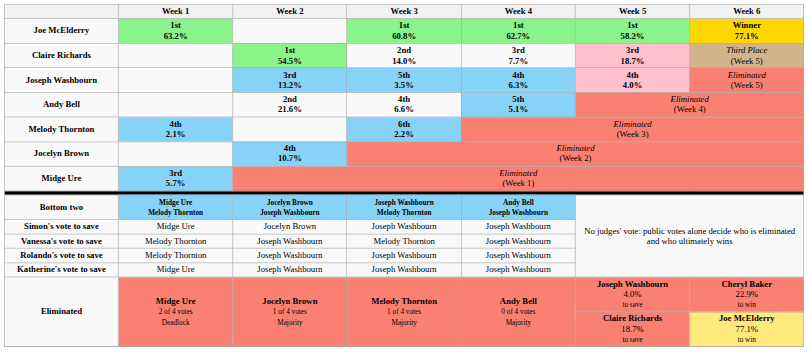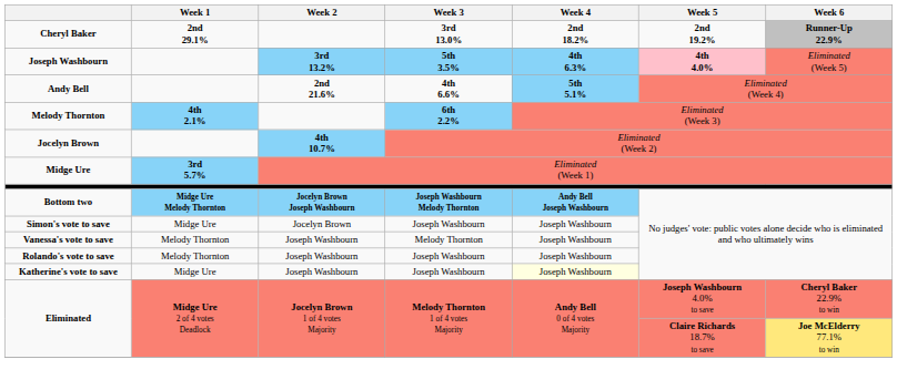 <table class="wikitable" style="text-align:center; font-size:85%">
 <tr>
 <th style="width:7%" colspan=1 rowspan=1></th>
 <th style="width:7%" rowspan=1>Week 1</th>
 <th style="width:7%" rowspan=1>Week 2</th>
 <th style="width:7%" rowspan=1>Week 3</th>
 <th style="width:7%" rowspan=1>Week 4</th>
 <th style="width:7%" rowspan=1>Week 5</th>
 <th style="width:7%" rowspan=1>Week 6</th>
 </tr>
 <tr>
-<td><strong>Joe McElderry</strong></td>
-<td style="background:#8AF48A"><strong>1st<br>63.2%</strong></td>
+<td><strong>Cheryl Baker</strong></td>
+<td><strong>2nd<br>29.1%</strong></td>
 <td></td>
-<td style="background:#8AF48A"><strong>1st<br>60.8%</strong></td>
-<td style="background:#8AF48A"><strong>1st<br>62.7%</strong></td>
-<td style="background:#8AF48A"><strong>1st<br>58.2%</strong></td>
-<td style="background:Gold;"><strong>Winner<br>77.1%</strong></td>
-</tr>
-<tr>
-<td><strong>Claire Richards</strong></td>
-<td></td>
-<td style="background:#8AF48A"><strong>1st<br>54.5%</strong></td>
-<td><strong>2nd<br>14.0%</strong></td>
-<td><strong>3rd<br>7.7%</strong></td>
-<td style="background:pink"><strong>3rd<br>18.7%</strong></td>
-<td style="background:tan"><em>Third Place</em><br>(Week 5)</td>
+<td><strong>3rd<br>13.0%</strong></td>
+<td><strong>2nd<br>18.2%</strong></td>
+<td><strong>2nd<br>19.2%</strong></td>
+<td style="background:Silver;"><strong>Runner-Up<br>22.9%</strong></td>
 </tr>
 <tr>
 <td><strong>Joseph Washbourn</strong></td>
 <td></td>
 <td style="background:#87D3F8"><strong>3rd<br>13.2%</strong><br></td>
 <td style="background:#87D3F8"><strong>5th<br>3.5%</strong><br></td>
 <td style="background:#87D3F8"><strong>4th<br>6.3%</strong><br></td>
 <td style="background:pink"><strong>4th<br>4.0%</strong></td>
 <td style="background:#FA8072"><em>Eliminated</em><br>(Week 5)</td>
 </tr>
 <tr>
 <td><strong>Andy Bell</strong></td>
 <td></td>
 <td><strong>2nd<br>21.6%</strong></td>
 <td><strong>4th<br>6.6%</strong></td>
 <td style="background:#87D3F8"><strong>5th<br>5.1%</strong></td>
 <td style="background:#FA8072" colspan=2><em>Eliminated</em><br>(Week 4)</td>
 </tr>
 <tr>
 <td><strong>Melody Thornton</strong></td>
 <td style="background:#87D3F8"><strong>4th<br>2.1%</strong></td>
 <td></td>
 <td style="background:#87D3F8"><strong>6th<br>2.2%</strong></td>
 <td style="background:#FA8072" colspan=3><em>Eliminated</em><br>(Week 3)</td>
 </tr>
 <tr>
 <td><strong>Jocelyn Brown</strong></td>
 <td></td>
 <td style="background:#87D3F8"><strong>4th<br>10.7%</strong></td>
 <td style="background:#FA8072" colspan=4><em>Eliminated</em><br>(Week 2)</td>
 </tr>
 <tr>
 <td><strong>Midge Ure</strong></td>
 <td style="background:#87D3F8"><strong>3rd<br>5.7%</strong></td>
 <td style="background:#FA8072" colspan=5><em>Eliminated</em><br>(Week 1)</td>
 </tr>
 <tr>
 <td style="background:black" colspan="7"></td>
 </tr>
 <tr>
 <td colspan=1><strong>Bottom two</strong></td>
 <td style="background:#87D3F8"><small><strong>Midge Ure<br>Melody Thornton</strong></small></td>
 <td style="background:#87D3F8"><small><strong>Jocelyn Brown<br>Joseph Washbourn</strong></small></td>
 <td style="background:#87D3F8"><small><strong>Joseph Washbourn<br>Melody Thornton</strong></small></td>
 <td style="background:#87D3F8"><small><strong>Andy Bell<br>Joseph Washbourn</strong></small></td>
 <td rowspan=5 colspan=2>No judges' vote: public votes alone decide who is eliminated and who ultimately wins</td>
 </tr>
 <tr>
 <td colspan="1"><strong> Simon's vote to save</strong></td>
 <td>Midge Ure</td>
 <td>Jocelyn Brown</td>
 <td>Joseph Washbourn</td>
 <td>Joseph Washbourn</td>
 </tr>
 <tr>
 <td colspan="1"><strong> Vanessa's vote to save</strong></td>
 <td>Melody Thornton</td>
 <td>Joseph Washbourn</td>
 <td>Melody Thornton</td>
 <td>Joseph Washbourn</td>
 </tr>
 <tr>
 <td colspan="1"><strong> Rolando's vote to save</strong></td>
 <td>Melody Thornton </td>
 <td>Joseph Washbourn</td>
 <td>Joseph Washbourn</td>
 <td>Joseph Washbourn </td>
 </tr>
 <tr>
 <td colspan="1"><strong> Katherine's vote to save</strong> </td>
 <td>Midge Ure</td>
 <td>Joseph Washbourn</td>
 <td>Joseph Washbourn</td>
-<td>Joseph Washbourn</td>
+<td style="background: lightyellow;">Joseph Washbourn</td>
 </tr>
 <tr>
 <td scope="row" rowspan="2"><strong>Eliminated</strong></td>
 <td style="background:salmon;" rowspan="2"><strong>Midge Ure</strong><br><small>2 of 4 votes</small><br><small>Deadlock</small></td>
 <td style="background:salmon;" rowspan="2"><strong>Jocelyn Brown</strong><br><small>1 of 4 votes</small><br><small>Majority</small></td>
 <td style="background:salmon;" rowspan="2"><strong>Melody Thornton</strong><br><small>1 of 4 votes</small><br><small>Majority</small></td>
 <td style="background:salmon;" rowspan="2"><strong>Andy Bell</strong><br><small>0 of 4 votes</small><br><small>Majority</small></td>
 <td style="background:salmon;"><strong>Joseph Washbourn</strong><br>4.0%<br><small>to save</small></td>
 <td style="background:salmon;"><strong>Cheryl Baker</strong><br>22.9%<br><small>to win</small></td>
 </tr>
 <tr>
 <td style="background:salmon;"><strong>Claire Richards</strong><br>18.7%<br><small>to save</small></td>
 <td style="width:5%; background:#FFE87C;"><strong>Joe McElderry</strong><br>77.1%<br><small>to win</small></td>
 </tr>
 <tr>
 </tr>
 </table>
